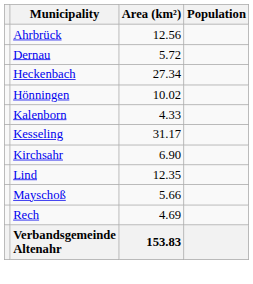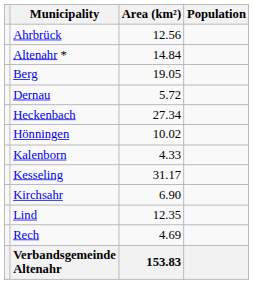 <table class="wikitable sortable" style="text-align:right;">
 <tr>
 <th class="unsortable"></th>
 <th>Municipality</th>
 <th>Area (km²)</th>
 <th>Population</th>
 </tr>
 <tr>
 <td></td>
 <td style="text-align:left;"><a href='#'>Ahrbrück</a></td>
 <td>12.56</td>
+<td></td>
+</tr>
+<tr>
+<td></td>
+<td style="text-align:left;"><a href='#'>Altenahr</a> *</td>
+<td>14.84</td>
+<td></td>
+</tr>
+<tr>
+<td></td>
+<td style="text-align:left;"><a href='#'>Berg</a></td>
+<td>19.05</td>
 <td></td>
 </tr>
 <tr>
 <td></td>
 <td style="text-align:left;"><a href='#'>Dernau</a></td>
 <td>5.72</td>
 <td></td>
 </tr>
 <tr>
 <td></td>
 <td style="text-align:left;"><a href='#'>Heckenbach</a></td>
 <td>27.34</td>
 <td></td>
 </tr>
 <tr>
 <td></td>
 <td style="text-align:left;"><a href='#'>Hönningen</a></td>
 <td>10.02</td>
 <td></td>
 </tr>
 <tr>
 <td></td>
 <td style="text-align:left;"><a href='#'>Kalenborn</a></td>
 <td>4.33</td>
 <td></td>
 </tr>
 <tr>
 <td></td>
 <td style="text-align:left;"><a href='#'>Kesseling</a></td>
 <td>31.17</td>
 <td></td>
 </tr>
 <tr>
 <td></td>
 <td style="text-align:left;"><a href='#'>Kirchsahr</a></td>
 <td>6.90</td>
 <td></td>
 </tr>
 <tr>
 <td></td>
 <td style="text-align:left;"><a href='#'>Lind</a></td>
 <td>12.35</td>
 <td></td>
 </tr>
 <tr>
 <td></td>
-<td style="text-align:left;"><a href='#'>Mayschoß</a></td>
-<td>5.66</td>
-<td></td>
-</tr>
-<tr>
-<td></td>
 <td style="text-align:left;"><a href='#'>Rech</a></td>
 <td>4.69</td>
 <td></td>
 </tr>
 <tr>
 <th></th>
 <th style="text-align:left;"><strong>Verbandsgemeinde<br>Altenahr</strong></th>
 <th style="text-align:right;"><strong>153.83</strong></th>
 <th style="text-align:right;"><strong></strong></th>
 </tr>
 </table>
